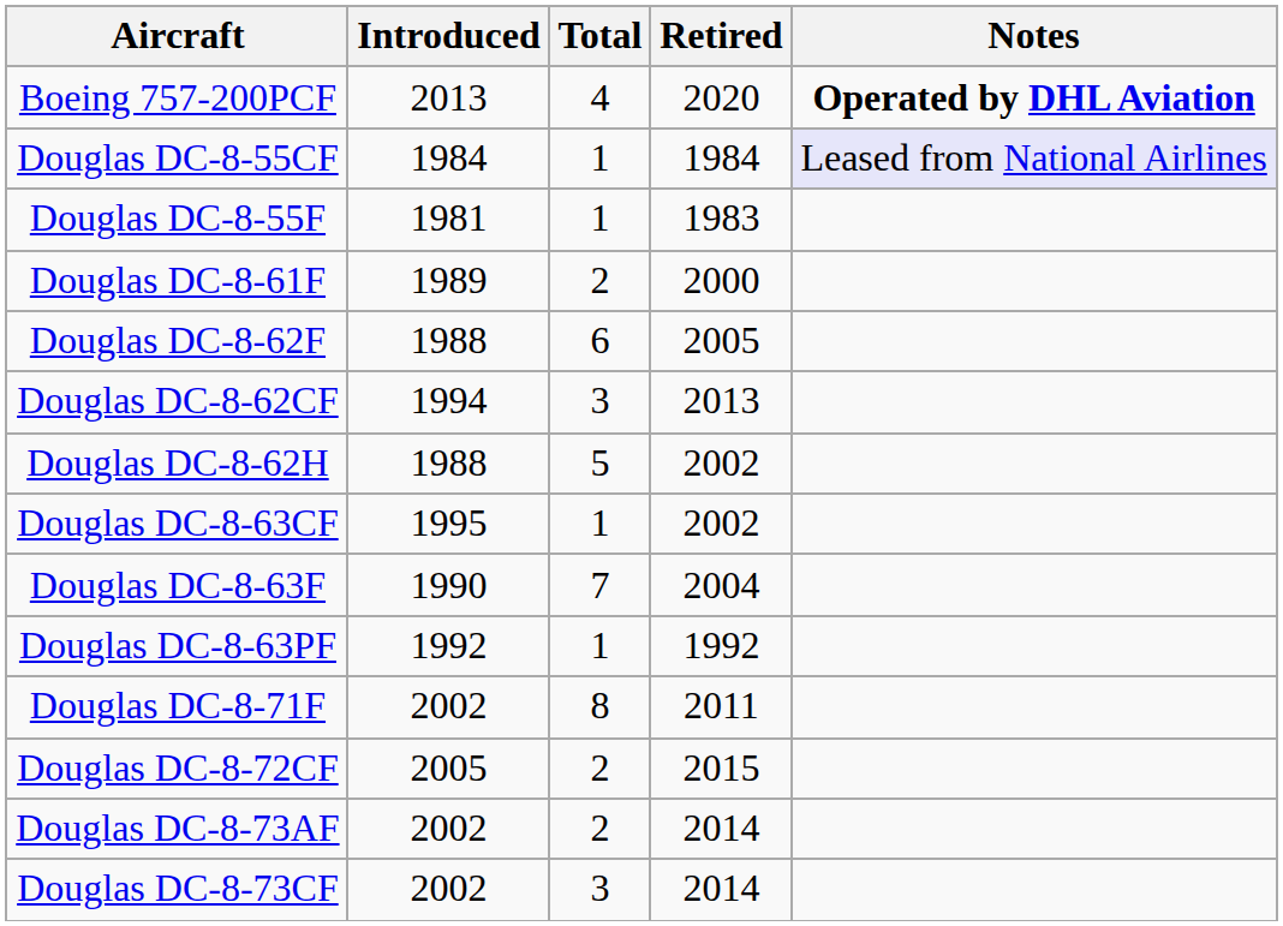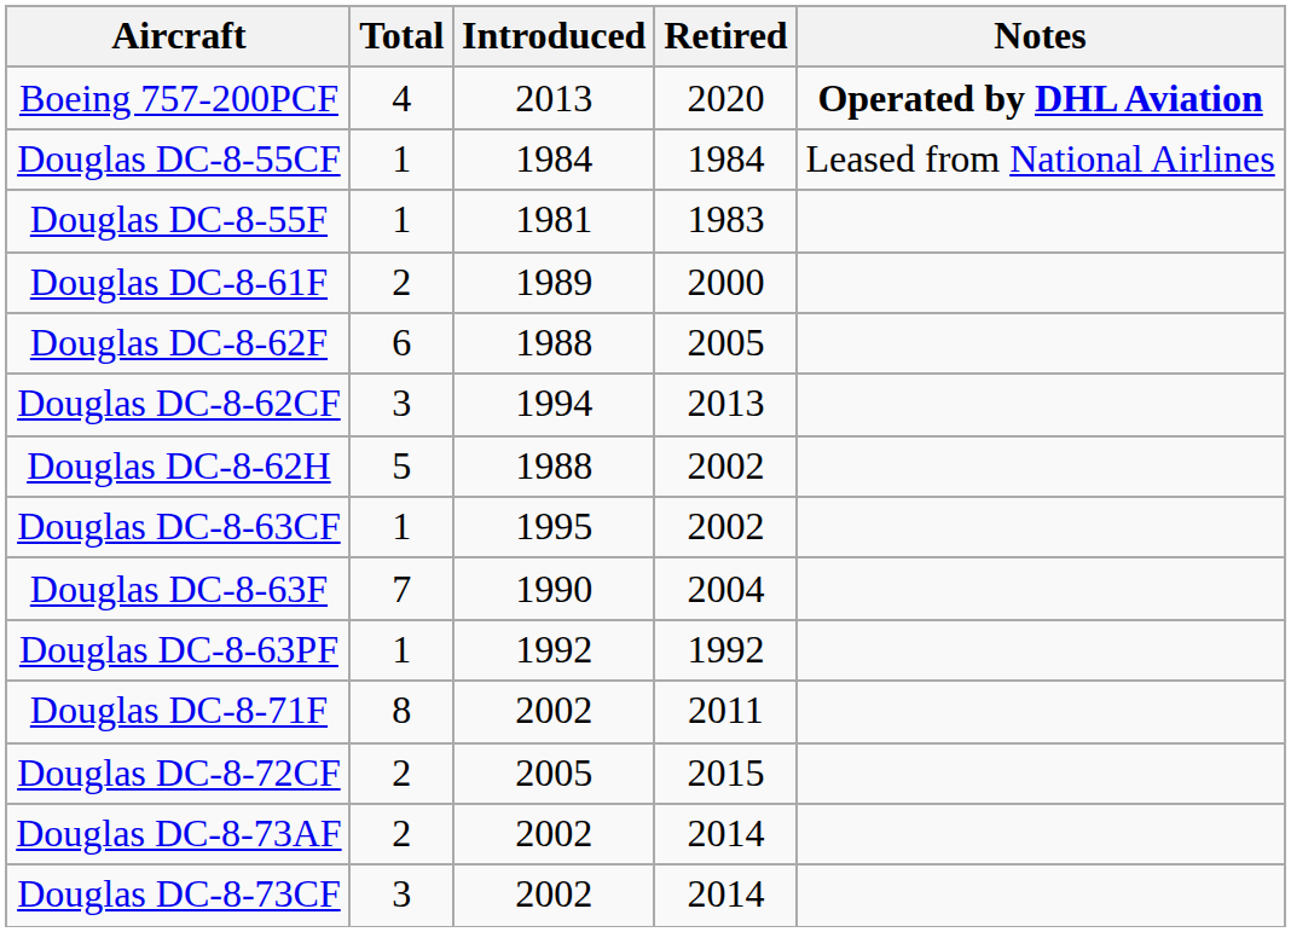 <table class="wikitable" style="margin:0.5em auto; text-align:center">
 <tr>
 <th>Aircraft</th>
+<th>Total</th>
 <th>Introduced</th>
-<th>Total</th>
 <th>Retired</th>
 <th>Notes</th>
 </tr>
 <tr>
 <td><a href='#'>Boeing 757-200PCF</a></td>
+<td>4</td>
 <td>2013</td>
-<td>4</td>
 <td>2020</td>
 <td><strong>Operated by <a href='#'>DHL Aviation</a></strong></td>
 </tr>
 <tr>
 <td><a href='#'>Douglas DC-8-55CF</a></td>
-<td>1984</td>
 <td>1</td>
 <td>1984</td>
-<td style="background: lavender;">Leased from <a href='#'>National Airlines</a></td>
+<td>1984</td>
+<td>Leased from <a href='#'>National Airlines</a></td>
 </tr>
 <tr>
 <td><a href='#'>Douglas DC-8-55F</a></td>
+<td>1</td>
 <td>1981</td>
-<td>1</td>
 <td>1983</td>
 <td></td>
 </tr>
 <tr>
 <td><a href='#'>Douglas DC-8-61F</a></td>
+<td>2</td>
 <td>1989</td>
-<td>2</td>
 <td>2000</td>
 <td></td>
 </tr>
 <tr>
 <td><a href='#'>Douglas DC-8-62F</a></td>
+<td>6</td>
 <td>1988</td>
-<td>6</td>
 <td>2005</td>
 <td></td>
 </tr>
 <tr>
 <td><a href='#'>Douglas DC-8-62CF</a></td>
+<td>3</td>
 <td>1994</td>
-<td>3</td>
 <td>2013</td>
 <td></td>
 </tr>
 <tr>
 <td><a href='#'>Douglas DC-8-62H</a></td>
+<td>5</td>
 <td>1988</td>
-<td>5</td>
 <td>2002</td>
 <td></td>
 </tr>
 <tr>
 <td><a href='#'>Douglas DC-8-63CF</a></td>
+<td>1</td>
 <td>1995</td>
-<td>1</td>
 <td>2002</td>
 <td></td>
 </tr>
 <tr>
 <td><a href='#'>Douglas DC-8-63F</a></td>
+<td>7</td>
 <td>1990</td>
-<td>7</td>
 <td>2004</td>
 <td></td>
 </tr>
 <tr>
 <td><a href='#'>Douglas DC-8-63PF</a></td>
+<td>1</td>
 <td>1992</td>
-<td>1</td>
 <td>1992</td>
 <td></td>
 </tr>
 <tr>
 <td><a href='#'>Douglas DC-8-71F</a></td>
+<td>8</td>
 <td>2002</td>
-<td>8</td>
 <td>2011</td>
 <td></td>
 </tr>
 <tr>
 <td><a href='#'>Douglas DC-8-72CF</a></td>
+<td>2</td>
 <td>2005</td>
-<td>2</td>
 <td>2015</td>
 <td></td>
 </tr>
 <tr>
 <td><a href='#'>Douglas DC-8-73AF</a></td>
+<td>2</td>
 <td>2002</td>
-<td>2</td>
 <td>2014</td>
 <td></td>
 </tr>
 <tr>
 <td><a href='#'>Douglas DC-8-73CF</a></td>
+<td>3</td>
 <td>2002</td>
-<td>3</td>
 <td>2014</td>
 <td></td>
 </tr>
 </table>
